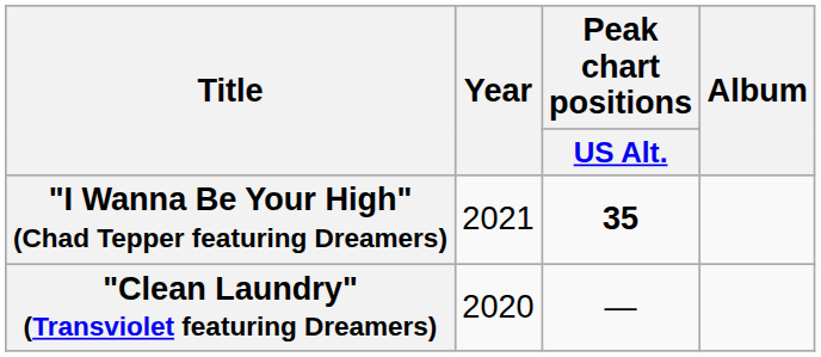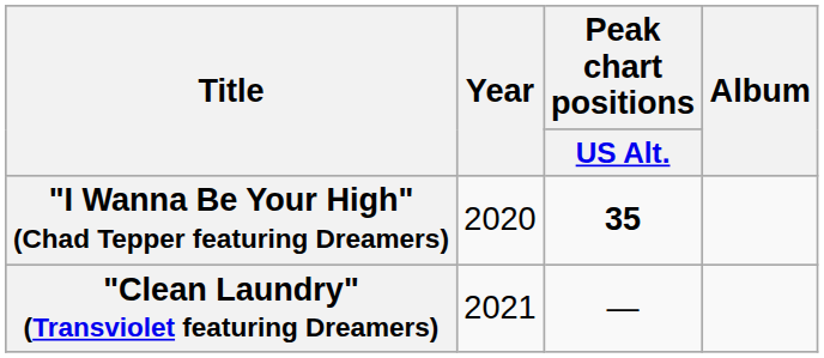 <table class="wikitable plainrowheaders" style="text-align: center">
 <tr>
 <th scope="col" rowspan="2">Title</th>
 <th scope="col" rowspan="2">Year</th>
 <th>Peak chart positions</th>
 <th scope="col" rowspan="2">Album</th>
 </tr>
 <tr>
 <th scope="col" style="width:2.5em; font-size:90%;"><a href='#'>US Alt.</a><br></th>
 </tr>
 <tr>
 <th scope="row">"I Wanna Be Your High" <br><small>(Chad Tepper featuring Dreamers)</small></th>
-<td>2021</td>
+<td>2020</td>
 <td><strong>35</strong></td>
 <td></td>
 </tr>
 <tr>
 <th scope="row">"Clean Laundry" <br><small>(<a href='#'>Transviolet</a> featuring Dreamers)</small></th>
-<td>2020</td>
+<td>2021</td>
 <td>—</td>
 <td></td>
 </tr>
 </table>
